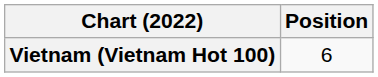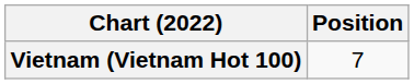 <table class="wikitable sortable plainrowheaders" style="text-align:center">
 <tr>
 <th scope="col">Chart (2022)</th>
 <th scope="col">Position</th>
 </tr>
 <tr>
 <th scope="row">Vietnam (Vietnam Hot 100)</th>
-<td>6</td>
+<td>7</td>
 </tr>
 </table>
